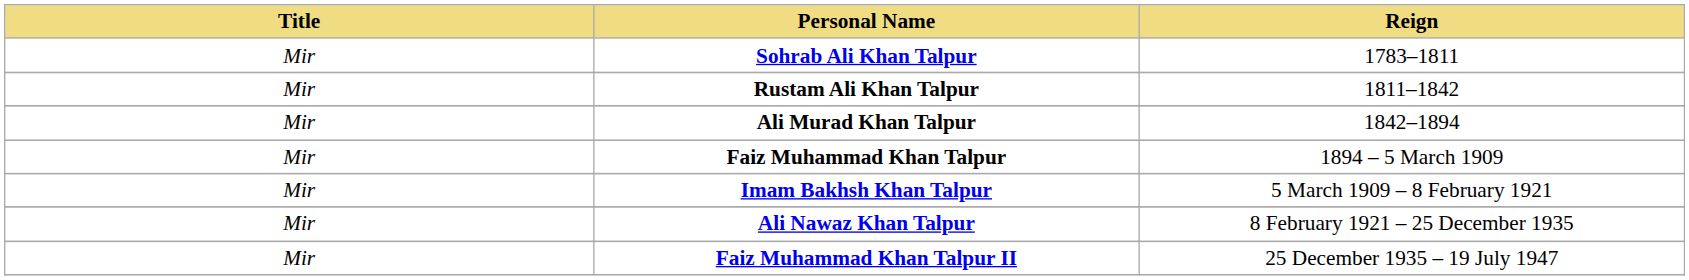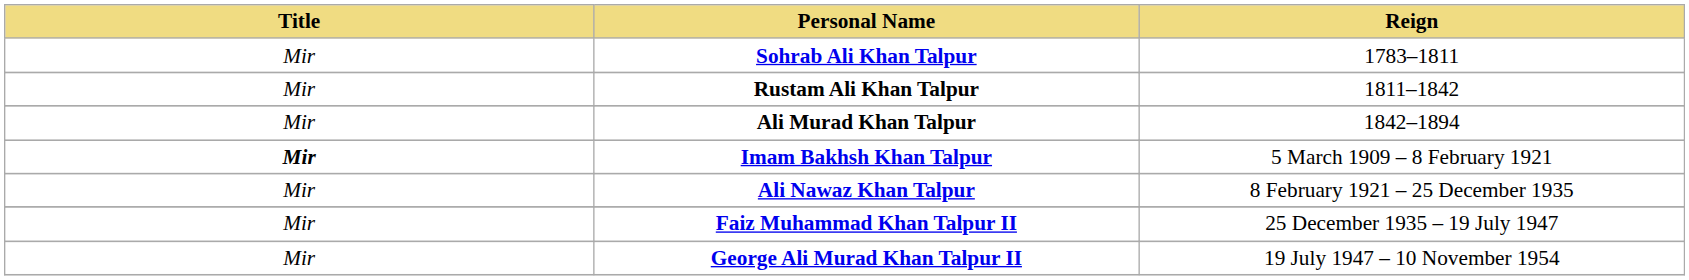 <table width=100% Class="wikitable">
 <tr>
 <th style="background-color:#F0DC82" width=27%>Title</th>
 <th style="background-color:#F0DC82" width=25%>Personal Name</th>
 <th style="background-color:#F0DC82" width=25%>Reign</th>
 </tr>
 <tr style="background:white">
 <td align="center"><em>Mir</em> <br> <small></small></td>
 <td align="center"><strong><a href='#'>Sohrab Ali Khan Talpur</a></strong><br> <small> </small></td>
 <td align="center">1783–1811</td>
 </tr>
 <tr>
 </tr>
 <tr style="background:white">
 <td align="center"><em>Mir</em> <br> <small></small></td>
 <td align="center"><strong>Rustam Ali Khan Talpur</strong><br> <small> </small></td>
 <td align="center">1811–1842</td>
 </tr>
 <tr>
 </tr>
 <tr style="background:white">
 <td align="center"><em>Mir</em> <br> <small></small></td>
 <td align="center"><strong>Ali Murad Khan Talpur</strong><br> <small> </small></td>
 <td align="center">1842–1894</td>
 </tr>
 <tr>
 </tr>
-<tr style="background:white">
-<td align="center"><em>Mir</em> <br> <small></small></td>
-<td align="center"><strong>Faiz Muhammad Khan Talpur</strong><br> <small> </small></td>
-<td align="center">1894 – 5 March 1909</td>
-</tr>
 <tr>
 </tr>
 <tr style="background:white">
-<td align="center"><em>Mir</em> <br> <small></small></td>
+<td align="center"><strong><em>Mir</em> <br> <small></small></strong></td>
 <td align="center"><strong><a href='#'>Imam Bakhsh Khan Talpur</a></strong><br> <small> </small></td>
 <td align="center">5 March 1909 – 8 February 1921</td>
 </tr>
 <tr>
 </tr>
 <tr style="background:white">
 <td align="center"><em>Mir</em> <br> <small></small></td>
 <td align="center"><strong><a href='#'>Ali Nawaz Khan Talpur</a></strong><br> <small> </small></td>
 <td align="center">8 February 1921 – 25 December 1935</td>
 </tr>
 <tr>
 </tr>
 <tr style="background:white">
 <td align="center"><em>Mir</em> <br> <small></small></td>
 <td align="center"><strong><a href='#'>Faiz Muhammad Khan Talpur II</a></strong><br> <small> </small></td>
 <td align="center">25 December 1935 – 19 July 1947</td>
 </tr>
 <tr>
 </tr>
+<tr style="background:white">
+<td align="center"><em>Mir</em> <br> <small></small></td>
+<td align="center"><strong><a href='#'>George Ali Murad Khan Talpur II</a></strong><br> <small> </small></td>
+<td align="center">19 July 1947 – 10 November 1954</td>
+</tr>
 <tr>
 </tr>
 </table>
